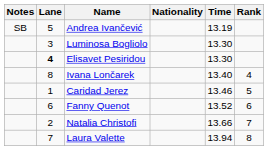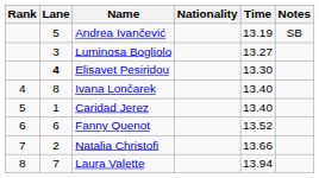 <table class="wikitable sortable" style="text-align:center">
 <tr>
-<th>Notes</th>
+<th>Rank</th>
 <th>Lane</th>
 <th>Name</th>
 <th>Nationality</th>
 <th>Time</th>
-<th>Rank</th>
+<th>Notes</th>
 </tr>
 <tr>
-<td>SB</td>
+<td></td>
 <td>5</td>
 <td align=left><a href='#'>Andrea Ivančević</a></td>
 <td align=left></td>
 <td>13.19</td>
-<td></td>
+<td>SB</td>
 </tr>
 <tr>
 <td></td>
 <td>3</td>
 <td align=left><a href='#'>Luminosa Bogliolo</a></td>
 <td align=left></td>
-<td>13.30</td>
+<td>13.27</td>
 <td></td>
 </tr>
 <tr>
 <td></td>
 <td><strong>4</strong></td>
 <td align=left><a href='#'>Elisavet Pesiridou</a></td>
 <td align=left></td>
 <td>13.30</td>
 <td></td>
 </tr>
 <tr>
-<td></td>
+<td>4</td>
 <td>8</td>
 <td align=left><a href='#'>Ivana Lončarek</a></td>
 <td align=left></td>
 <td>13.40</td>
-<td>4</td>
+<td></td>
 </tr>
 <tr>
-<td></td>
+<td>5</td>
 <td>1</td>
 <td align=left><a href='#'>Caridad Jerez</a></td>
 <td align=left></td>
-<td>13.46</td>
-<td>5</td>
+<td>13.40</td>
+<td></td>
 </tr>
 <tr>
-<td></td>
+<td>6</td>
 <td>6</td>
 <td align=left><a href='#'>Fanny Quenot</a></td>
 <td align=left></td>
 <td>13.52</td>
-<td>6</td>
+<td></td>
 </tr>
 <tr>
-<td></td>
+<td>7</td>
 <td>2</td>
 <td align=left><a href='#'>Natalia Christofi</a></td>
 <td align=left></td>
 <td>13.66</td>
-<td>7</td>
+<td></td>
 </tr>
 <tr>
-<td></td>
+<td>8</td>
 <td>7</td>
 <td align=left><a href='#'>Laura Valette</a></td>
 <td align=left></td>
 <td>13.94</td>
-<td>8</td>
+<td></td>
 </tr>
 </table>
